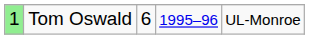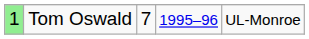 <table class="wikitable">
 <tr>
 </tr>
 <tr>
 <td style="background: lightgreen;">1</td>
 <td>Tom Oswald</td>
-<td>6</td>
+<td>7</td>
 <td style="font-size:80%;"><a href='#'>1995–96</a></td>
 <td style="font-size:80%;">UL-Monroe</td>
 </tr>
 </table>
